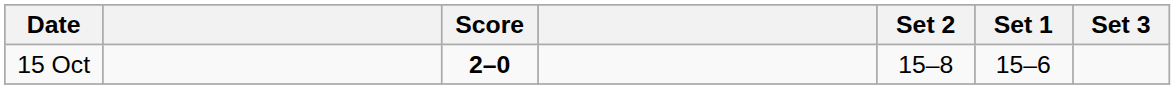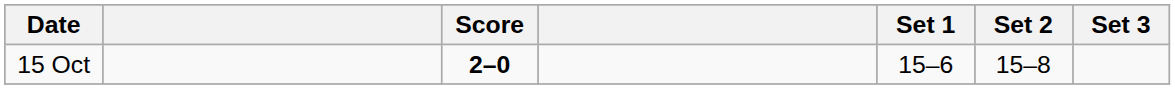 <table class="wikitable" style="text-align: center; font-size:90% ">
 <tr>
 <th width="50">Date</th>
 <th align="right" width="190"></th>
 <th width="50">Score</th>
 <th align="left" width="190"></th>
+<th width="50">Set 1</th>
 <th width="50">Set 2</th>
-<th width="50">Set 1</th>
 <th width="50">Set 3</th>
 </tr>
 <tr>
 <td>15 Oct</td>
 <td align=right><strong></strong></td>
 <td align=center><strong>2–0</strong></td>
 <td align=left></td>
+<td>15–6</td>
 <td>15–8</td>
-<td>15–6</td>
 <td></td>
 </tr>
 </table>
